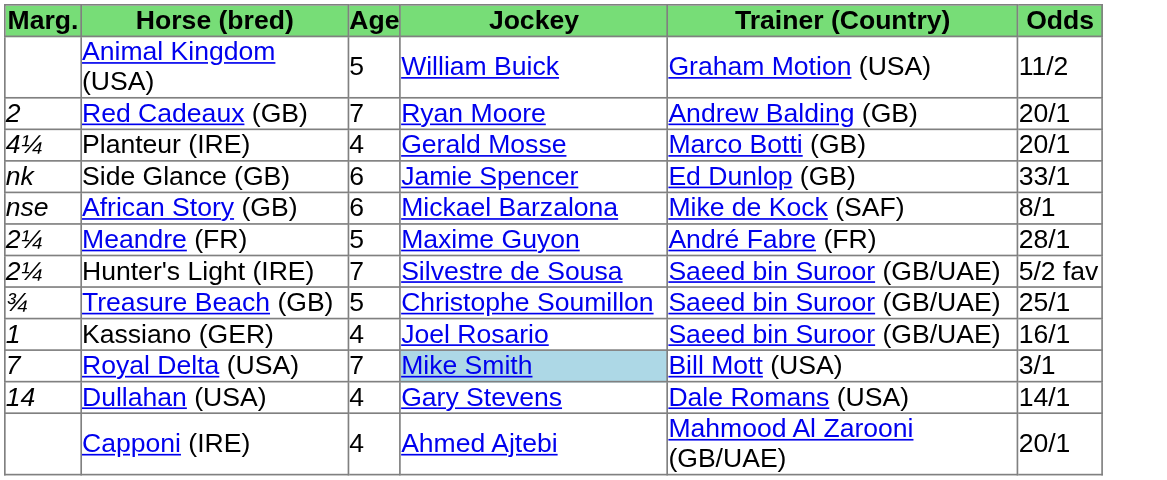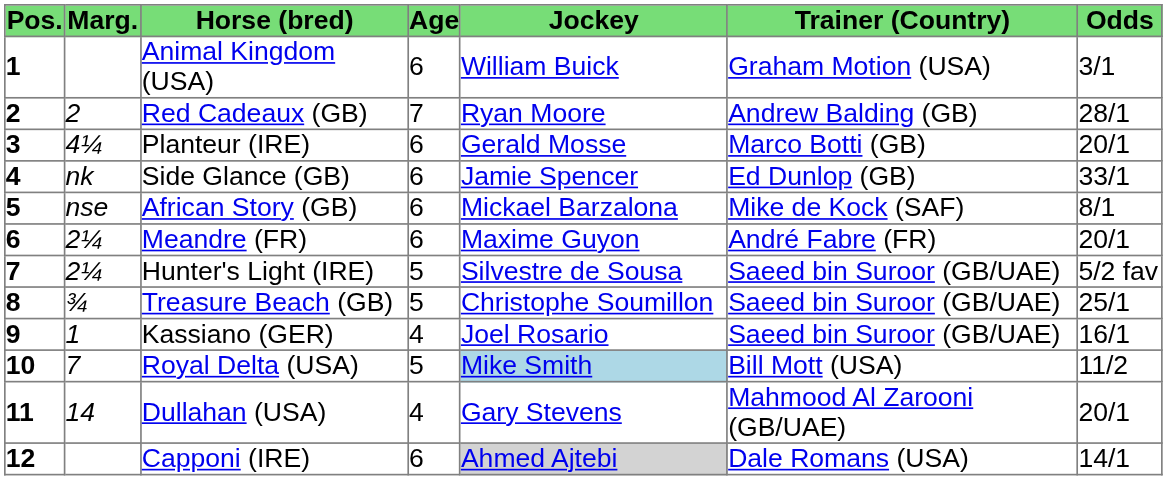 <table class = "sortable" | border="1" cellpadding="0" style="border-collapse: collapse;">
 <tr style="background:#7d7; text-align:center;">
+<th style="width:35px;"><strong>Pos.</strong></th>
 <th style="width:45px;"><strong>Marg.</strong></th>
 <th style="width:160px;"><strong>Horse (bred)</strong></th>
 <th style="width:30px;"><strong>Age</strong></th>
 <th style="width:160px;"><strong>Jockey</strong></th>
 <th style="width:210px;"><strong>Trainer (Country)</strong></th>
 <th style="width:50px;"><strong>Odds</strong></th>
 </tr>
 <tr>
+<td><strong>1</strong></td>
 <td></td>
 <td><a href='#'>Animal Kingdom</a> (USA)</td>
-<td>5</td>
+<td>6</td>
 <td><a href='#'>William Buick</a></td>
 <td><a href='#'>Graham Motion</a> (USA)</td>
-<td>11/2</td>
+<td>3/1</td>
 </tr>
 <tr>
+<td><strong>2</strong></td>
 <td><em>2</em></td>
 <td><a href='#'>Red Cadeaux</a> (GB)</td>
 <td>7</td>
 <td><a href='#'>Ryan Moore</a></td>
 <td><a href='#'>Andrew Balding</a> (GB)</td>
-<td>20/1</td>
+<td>28/1</td>
 </tr>
 <tr>
+<td><strong>3</strong></td>
 <td><em>4¼</em></td>
 <td>Planteur (IRE)</td>
-<td>4</td>
+<td>6</td>
 <td><a href='#'>Gerald Mosse</a></td>
 <td><a href='#'>Marco Botti</a> (GB)</td>
 <td>20/1</td>
 </tr>
 <tr>
+<td><strong>4</strong></td>
 <td><em>nk</em></td>
 <td>Side Glance (GB)</td>
 <td>6</td>
 <td><a href='#'>Jamie Spencer</a></td>
 <td><a href='#'>Ed Dunlop</a> (GB)</td>
 <td>33/1</td>
 </tr>
 <tr>
+<td><strong>5</strong></td>
 <td><em>nse</em></td>
 <td><a href='#'>African Story</a> (GB)</td>
 <td>6</td>
 <td><a href='#'>Mickael Barzalona</a></td>
 <td><a href='#'>Mike de Kock</a> (SAF)</td>
 <td>8/1</td>
 </tr>
 <tr>
+<td><strong>6</strong></td>
 <td><em>2¼</em></td>
 <td><a href='#'>Meandre</a> (FR)</td>
-<td>5</td>
+<td>6</td>
 <td><a href='#'>Maxime Guyon</a></td>
 <td><a href='#'>André Fabre</a> (FR)</td>
-<td>28/1</td>
+<td>20/1</td>
 </tr>
 <tr>
+<td><strong>7</strong></td>
 <td><em>2¼</em></td>
 <td>Hunter's Light (IRE)</td>
-<td>7</td>
+<td>5</td>
 <td><a href='#'>Silvestre de Sousa</a></td>
 <td><a href='#'>Saeed bin Suroor</a> (GB/UAE)</td>
 <td>5/2 fav</td>
 </tr>
 <tr>
+<td><strong>8</strong></td>
 <td><em>¾</em></td>
 <td><a href='#'>Treasure Beach</a> (GB)</td>
 <td>5</td>
 <td><a href='#'>Christophe Soumillon</a></td>
 <td><a href='#'>Saeed bin Suroor</a> (GB/UAE)</td>
 <td>25/1</td>
 </tr>
 <tr>
+<td><strong>9</strong></td>
 <td><em>1</em></td>
 <td>Kassiano (GER)</td>
 <td>4</td>
 <td><a href='#'>Joel Rosario</a></td>
 <td><a href='#'>Saeed bin Suroor</a> (GB/UAE)</td>
 <td>16/1</td>
 </tr>
 <tr>
+<td><strong>10</strong></td>
 <td><em>7</em></td>
 <td><a href='#'>Royal Delta</a> (USA)</td>
-<td>7</td>
+<td>5</td>
 <td style="background: lightblue;"><a href='#'>Mike Smith</a></td>
 <td><a href='#'>Bill Mott</a> (USA)</td>
-<td>3/1</td>
+<td>11/2</td>
 </tr>
 <tr>
+<td><strong>11</strong></td>
 <td><em>14</em></td>
 <td><a href='#'>Dullahan</a> (USA)</td>
 <td>4</td>
 <td><a href='#'>Gary Stevens</a></td>
+<td><a href='#'>Mahmood Al Zarooni</a> (GB/UAE)</td>
+<td>20/1</td>
+</tr>
+<tr>
+<td><strong>12</strong></td>
+<td></td>
+<td><a href='#'>Capponi</a> (IRE)</td>
+<td>6</td>
+<td style="background: lightgrey;"><a href='#'>Ahmed Ajtebi</a></td>
 <td><a href='#'>Dale Romans</a> (USA)</td>
 <td>14/1</td>
 </tr>
-<tr>
-<td></td>
-<td><a href='#'>Capponi</a> (IRE)</td>
-<td>4</td>
-<td><a href='#'>Ahmed Ajtebi</a></td>
-<td><a href='#'>Mahmood Al Zarooni</a> (GB/UAE)</td>
-<td>20/1</td>
-</tr>
 </table>
